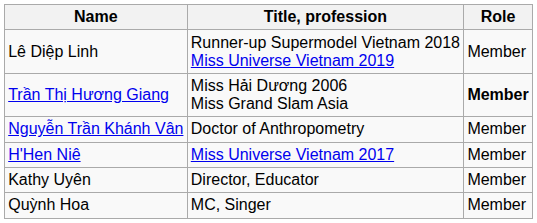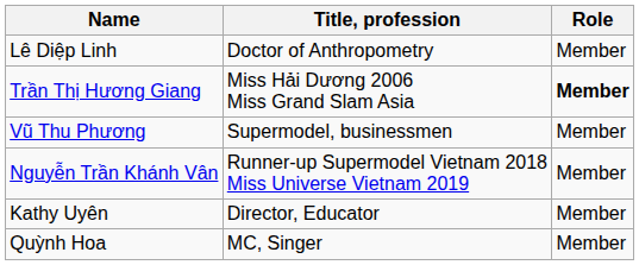 <table class="wikitable">
 <tr>
 <th>Name</th>
 <th>Title, profession</th>
 <th>Role</th>
 </tr>
 <tr>
 <td>Lê Diệp Linh</td>
-<td>Runner-up Supermodel Vietnam 2018<br><a href='#'>Miss Universe Vietnam 2019</a></td>
+<td>Doctor of Anthropometry</td>
 <td>Member</td>
 </tr>
 <tr>
 <td><a href='#'>Trần Thị Hương Giang</a></td>
 <td>Miss Hải Dương 2006<br>Miss Grand Slam Asia</td>
 <td><strong>Member</strong></td>
 </tr>
 <tr>
-<td><a href='#'>Nguyễn Trần Khánh Vân</a></td>
-<td>Doctor of Anthropometry</td>
+<td><a href='#'>Vũ Thu Phương</a></td>
+<td>Supermodel, businessmen</td>
 <td>Member</td>
 </tr>
 <tr>
-<td><a href='#'>H'Hen Niê</a></td>
-<td><a href='#'>Miss Universe Vietnam 2017</a></td>
+<td><a href='#'>Nguyễn Trần Khánh Vân</a></td>
+<td>Runner-up Supermodel Vietnam 2018<br><a href='#'>Miss Universe Vietnam 2019</a></td>
 <td>Member</td>
 </tr>
 <tr>
 <td>Kathy Uyên</td>
 <td>Director, Educator</td>
 <td>Member</td>
 </tr>
 <tr>
 <td>Quỳnh Hoa</td>
 <td>MC, Singer</td>
 <td>Member</td>
 </tr>
 </table>
